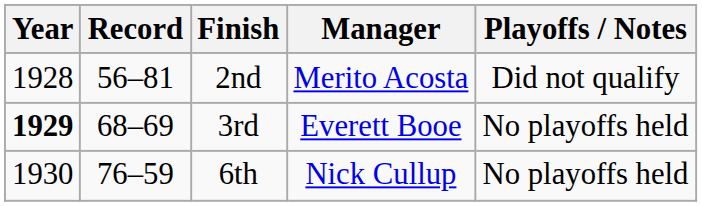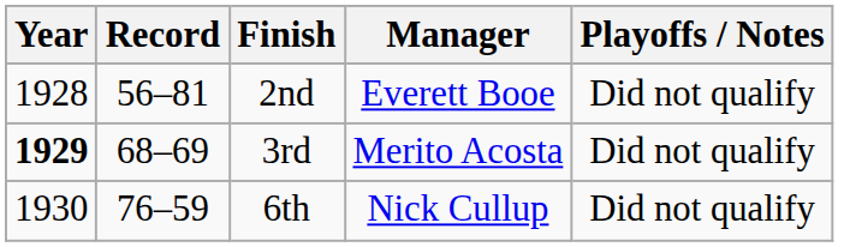 <table class="wikitable">
 <tr style="background: #F2F2F2;">
 <th>Year</th>
 <th>Record</th>
 <th>Finish</th>
 <th>Manager</th>
 <th>Playoffs / Notes</th>
 </tr>
 <tr align=center>
 <td>1928</td>
 <td>56–81</td>
 <td>2nd</td>
-<td><a href='#'>Merito Acosta</a></td>
+<td><a href='#'>Everett Booe</a></td>
 <td>Did not qualify</td>
 </tr>
 <tr align=center>
 <td><strong>1929</strong></td>
 <td>68–69</td>
 <td>3rd</td>
-<td><a href='#'>Everett Booe</a></td>
-<td>No playoffs held</td>
+<td><a href='#'>Merito Acosta</a></td>
+<td>Did not qualify</td>
 </tr>
 <tr align=center>
 <td>1930</td>
 <td>76–59</td>
 <td>6th</td>
 <td><a href='#'>Nick Cullup</a></td>
-<td>No playoffs held</td>
+<td>Did not qualify</td>
 </tr>
 </table>
